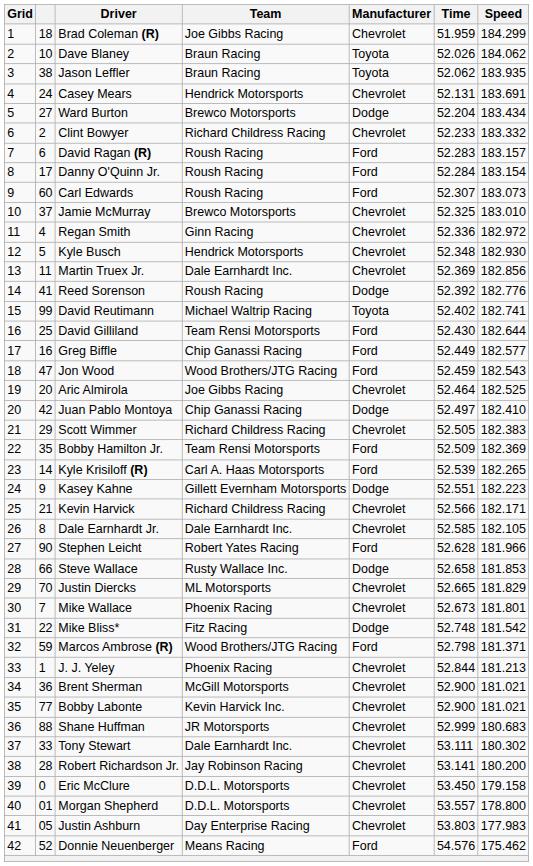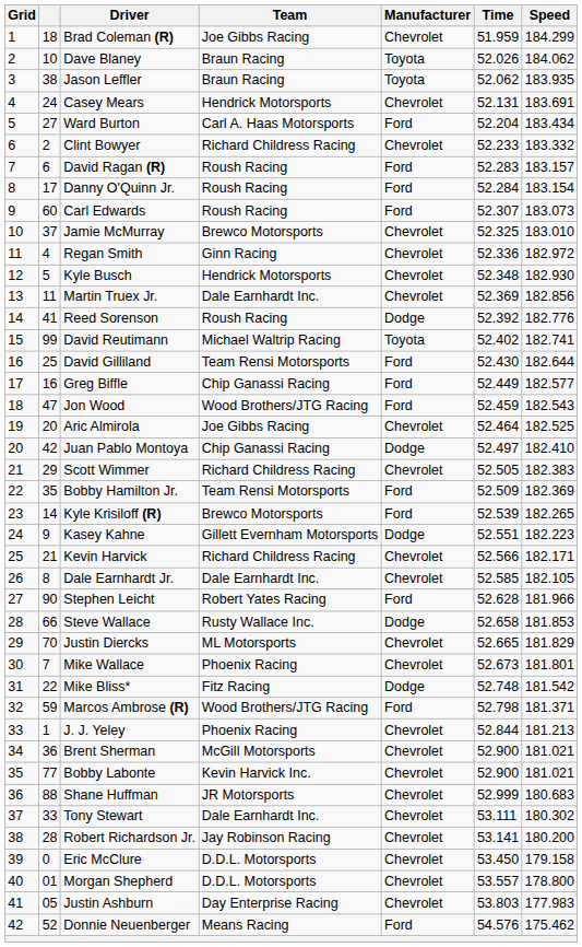 <table class="wikitable">
 <tr>
 <th>Grid</th>
 <th></th>
 <th>Driver</th>
 <th>Team</th>
 <th>Manufacturer</th>
 <th>Time</th>
 <th>Speed</th>
 </tr>
 <tr>
 <td>1</td>
 <td>18</td>
 <td>Brad Coleman <strong>(R)</strong></td>
 <td>Joe Gibbs Racing</td>
 <td>Chevrolet</td>
 <td>51.959</td>
 <td>184.299</td>
 </tr>
 <tr>
 <td>2</td>
 <td>10</td>
 <td>Dave Blaney</td>
 <td>Braun Racing</td>
 <td>Toyota</td>
 <td>52.026</td>
 <td>184.062</td>
 </tr>
 <tr>
 <td>3</td>
 <td>38</td>
 <td>Jason Leffler</td>
 <td>Braun Racing</td>
 <td>Toyota</td>
 <td>52.062</td>
 <td>183.935</td>
 </tr>
 <tr>
 <td>4</td>
 <td>24</td>
 <td>Casey Mears</td>
 <td>Hendrick Motorsports</td>
 <td>Chevrolet</td>
 <td>52.131</td>
 <td>183.691</td>
 </tr>
 <tr>
 <td>5</td>
 <td>27</td>
 <td>Ward Burton</td>
-<td>Brewco Motorsports</td>
-<td>Dodge</td>
+<td>Carl A. Haas Motorsports</td>
+<td>Ford</td>
 <td>52.204</td>
 <td>183.434</td>
 </tr>
 <tr>
 <td>6</td>
 <td>2</td>
 <td>Clint Bowyer</td>
 <td>Richard Childress Racing</td>
 <td>Chevrolet</td>
 <td>52.233</td>
 <td>183.332</td>
 </tr>
 <tr>
 <td>7</td>
 <td>6</td>
 <td>David Ragan <strong>(R)</strong></td>
 <td>Roush Racing</td>
 <td>Ford</td>
 <td>52.283</td>
 <td>183.157</td>
 </tr>
 <tr>
 <td>8</td>
 <td>17</td>
 <td>Danny O'Quinn Jr.</td>
 <td>Roush Racing</td>
 <td>Ford</td>
 <td>52.284</td>
 <td>183.154</td>
 </tr>
 <tr>
 <td>9</td>
 <td>60</td>
 <td>Carl Edwards</td>
 <td>Roush Racing</td>
 <td>Ford</td>
 <td>52.307</td>
 <td>183.073</td>
 </tr>
 <tr>
 <td>10</td>
 <td>37</td>
 <td>Jamie McMurray</td>
 <td>Brewco Motorsports</td>
 <td>Chevrolet</td>
 <td>52.325</td>
 <td>183.010</td>
 </tr>
 <tr>
 <td>11</td>
 <td>4</td>
 <td>Regan Smith</td>
 <td>Ginn Racing</td>
 <td>Chevrolet</td>
 <td>52.336</td>
 <td>182.972</td>
 </tr>
 <tr>
 <td>12</td>
 <td>5</td>
 <td>Kyle Busch</td>
 <td>Hendrick Motorsports</td>
 <td>Chevrolet</td>
 <td>52.348</td>
 <td>182.930</td>
 </tr>
 <tr>
 <td>13</td>
 <td>11</td>
 <td>Martin Truex Jr.</td>
 <td>Dale Earnhardt Inc.</td>
 <td>Chevrolet</td>
 <td>52.369</td>
 <td>182.856</td>
 </tr>
 <tr>
 <td>14</td>
 <td>41</td>
 <td>Reed Sorenson</td>
 <td>Roush Racing</td>
 <td>Dodge</td>
 <td>52.392</td>
 <td>182.776</td>
 </tr>
 <tr>
 <td>15</td>
 <td>99</td>
 <td>David Reutimann</td>
 <td>Michael Waltrip Racing</td>
 <td>Toyota</td>
 <td>52.402</td>
 <td>182.741</td>
 </tr>
 <tr>
 <td>16</td>
 <td>25</td>
 <td>David Gilliland</td>
 <td>Team Rensi Motorsports</td>
 <td>Ford</td>
 <td>52.430</td>
 <td>182.644</td>
 </tr>
 <tr>
 <td>17</td>
 <td>16</td>
 <td>Greg Biffle</td>
 <td>Chip Ganassi Racing</td>
 <td>Ford</td>
 <td>52.449</td>
 <td>182.577</td>
 </tr>
 <tr>
 <td>18</td>
 <td>47</td>
 <td>Jon Wood</td>
 <td>Wood Brothers/JTG Racing</td>
 <td>Ford</td>
 <td>52.459</td>
 <td>182.543</td>
 </tr>
 <tr>
 <td>19</td>
 <td>20</td>
 <td>Aric Almirola</td>
 <td>Joe Gibbs Racing</td>
 <td>Chevrolet</td>
 <td>52.464</td>
 <td>182.525</td>
 </tr>
 <tr>
 <td>20</td>
 <td>42</td>
 <td>Juan Pablo Montoya</td>
 <td>Chip Ganassi Racing</td>
 <td>Dodge</td>
 <td>52.497</td>
 <td>182.410</td>
 </tr>
 <tr>
 <td>21</td>
 <td>29</td>
 <td>Scott Wimmer</td>
 <td>Richard Childress Racing</td>
 <td>Chevrolet</td>
 <td>52.505</td>
 <td>182.383</td>
 </tr>
 <tr>
 <td>22</td>
 <td>35</td>
 <td>Bobby Hamilton Jr.</td>
 <td>Team Rensi Motorsports</td>
 <td>Ford</td>
 <td>52.509</td>
 <td>182.369</td>
 </tr>
 <tr>
 <td>23</td>
 <td>14</td>
 <td>Kyle Krisiloff <strong>(R)</strong></td>
-<td>Carl A. Haas Motorsports</td>
+<td>Brewco Motorsports</td>
 <td>Ford</td>
 <td>52.539</td>
 <td>182.265</td>
 </tr>
 <tr>
 <td>24</td>
 <td>9</td>
 <td>Kasey Kahne</td>
 <td>Gillett Evernham Motorsports</td>
 <td>Dodge</td>
 <td>52.551</td>
 <td>182.223</td>
 </tr>
 <tr>
 <td>25</td>
 <td>21</td>
 <td>Kevin Harvick</td>
 <td>Richard Childress Racing</td>
 <td>Chevrolet</td>
 <td>52.566</td>
 <td>182.171</td>
 </tr>
 <tr>
 <td>26</td>
 <td>8</td>
 <td>Dale Earnhardt Jr.</td>
 <td>Dale Earnhardt Inc.</td>
 <td>Chevrolet</td>
 <td>52.585</td>
 <td>182.105</td>
 </tr>
 <tr>
 <td>27</td>
 <td>90</td>
 <td>Stephen Leicht</td>
 <td>Robert Yates Racing</td>
 <td>Ford</td>
 <td>52.628</td>
 <td>181.966</td>
 </tr>
 <tr>
 <td>28</td>
 <td>66</td>
 <td>Steve Wallace</td>
 <td>Rusty Wallace Inc.</td>
 <td>Dodge</td>
 <td>52.658</td>
 <td>181.853</td>
 </tr>
 <tr>
 <td>29</td>
 <td>70</td>
 <td>Justin Diercks</td>
 <td>ML Motorsports</td>
 <td>Chevrolet</td>
 <td>52.665</td>
 <td>181.829</td>
 </tr>
 <tr>
 <td>30</td>
 <td>7</td>
 <td>Mike Wallace</td>
 <td>Phoenix Racing</td>
 <td>Chevrolet</td>
 <td>52.673</td>
 <td>181.801</td>
 </tr>
 <tr>
 <td>31</td>
 <td>22</td>
 <td>Mike Bliss*</td>
 <td>Fitz Racing</td>
 <td>Dodge</td>
 <td>52.748</td>
 <td>181.542</td>
 </tr>
 <tr>
 <td>32</td>
 <td>59</td>
 <td>Marcos Ambrose <strong>(R)</strong></td>
 <td>Wood Brothers/JTG Racing</td>
 <td>Ford</td>
 <td>52.798</td>
 <td>181.371</td>
 </tr>
 <tr>
 <td>33</td>
 <td>1</td>
 <td>J. J. Yeley</td>
 <td>Phoenix Racing</td>
 <td>Chevrolet</td>
 <td>52.844</td>
 <td>181.213</td>
 </tr>
 <tr>
 <td>34</td>
 <td>36</td>
 <td>Brent Sherman</td>
 <td>McGill Motorsports</td>
 <td>Chevrolet</td>
 <td>52.900</td>
 <td>181.021</td>
 </tr>
 <tr>
 <td>35</td>
 <td>77</td>
 <td>Bobby Labonte</td>
 <td>Kevin Harvick Inc.</td>
 <td>Chevrolet</td>
 <td>52.900</td>
 <td>181.021</td>
 </tr>
 <tr>
 <td>36</td>
 <td>88</td>
 <td>Shane Huffman</td>
 <td>JR Motorsports</td>
 <td>Chevrolet</td>
 <td>52.999</td>
 <td>180.683</td>
 </tr>
 <tr>
 <td>37</td>
 <td>33</td>
 <td>Tony Stewart</td>
 <td>Dale Earnhardt Inc.</td>
 <td>Chevrolet</td>
 <td>53.111</td>
 <td>180.302</td>
 </tr>
 <tr>
 <td>38</td>
 <td>28</td>
 <td>Robert Richardson Jr.</td>
 <td>Jay Robinson Racing</td>
 <td>Chevrolet</td>
 <td>53.141</td>
 <td>180.200</td>
 </tr>
 <tr>
 <td>39</td>
 <td>0</td>
 <td>Eric McClure</td>
 <td>D.D.L. Motorsports</td>
 <td>Chevrolet</td>
 <td>53.450</td>
 <td>179.158</td>
 </tr>
 <tr>
 <td>40</td>
 <td>01</td>
 <td>Morgan Shepherd</td>
 <td>D.D.L. Motorsports</td>
 <td>Chevrolet</td>
 <td>53.557</td>
 <td>178.800</td>
 </tr>
 <tr>
 <td>41</td>
 <td>05</td>
 <td>Justin Ashburn</td>
 <td>Day Enterprise Racing</td>
 <td>Chevrolet</td>
 <td>53.803</td>
 <td>177.983</td>
 </tr>
 <tr>
 <td>42</td>
 <td>52</td>
 <td>Donnie Neuenberger</td>
 <td>Means Racing</td>
 <td>Ford</td>
 <td>54.576</td>
 <td>175.462</td>
 </tr>
 <tr>
 <th colspan="7"></th>
 </tr>
 </table>
